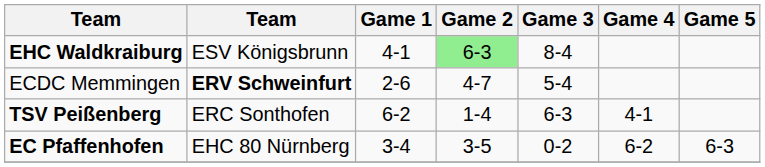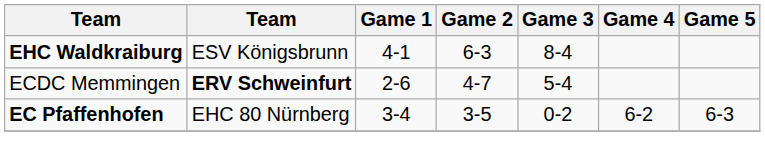 <table class="wikitable">
 <tr>
 <th>Team</th>
 <th>Team</th>
 <th>Game 1</th>
 <th>Game 2</th>
 <th>Game 3</th>
 <th>Game 4</th>
 <th>Game 5</th>
 </tr>
 <tr>
 <td><strong>EHC Waldkraiburg</strong></td>
 <td>ESV Königsbrunn</td>
 <td align="center">4-1</td>
-<td align="center" style="background: lightgreen;">6-3</td>
+<td align="center">6-3</td>
 <td align="center">8-4</td>
 <td></td>
 <td></td>
 </tr>
 <tr>
 <td>ECDC Memmingen</td>
 <td><strong>ERV Schweinfurt</strong></td>
 <td align="center">2-6</td>
 <td align="center">4-7</td>
 <td align="center">5-4</td>
 <td></td>
 <td></td>
 </tr>
 <tr>
-<td><strong>TSV Peißenberg</strong></td>
-<td>ERC Sonthofen</td>
-<td align="center">6-2</td>
-<td align="center">1-4</td>
-<td align="center">6-3</td>
-<td align="center">4-1</td>
-<td></td>
-</tr>
-<tr>
 <td><strong>EC Pfaffenhofen</strong></td>
 <td>EHC 80 Nürnberg</td>
 <td align="center">3-4</td>
 <td align="center">3-5</td>
 <td align="center">0-2</td>
 <td align="center">6-2</td>
 <td align="center">6-3</td>
 </tr>
 <tr>
 </tr>
 </table>
